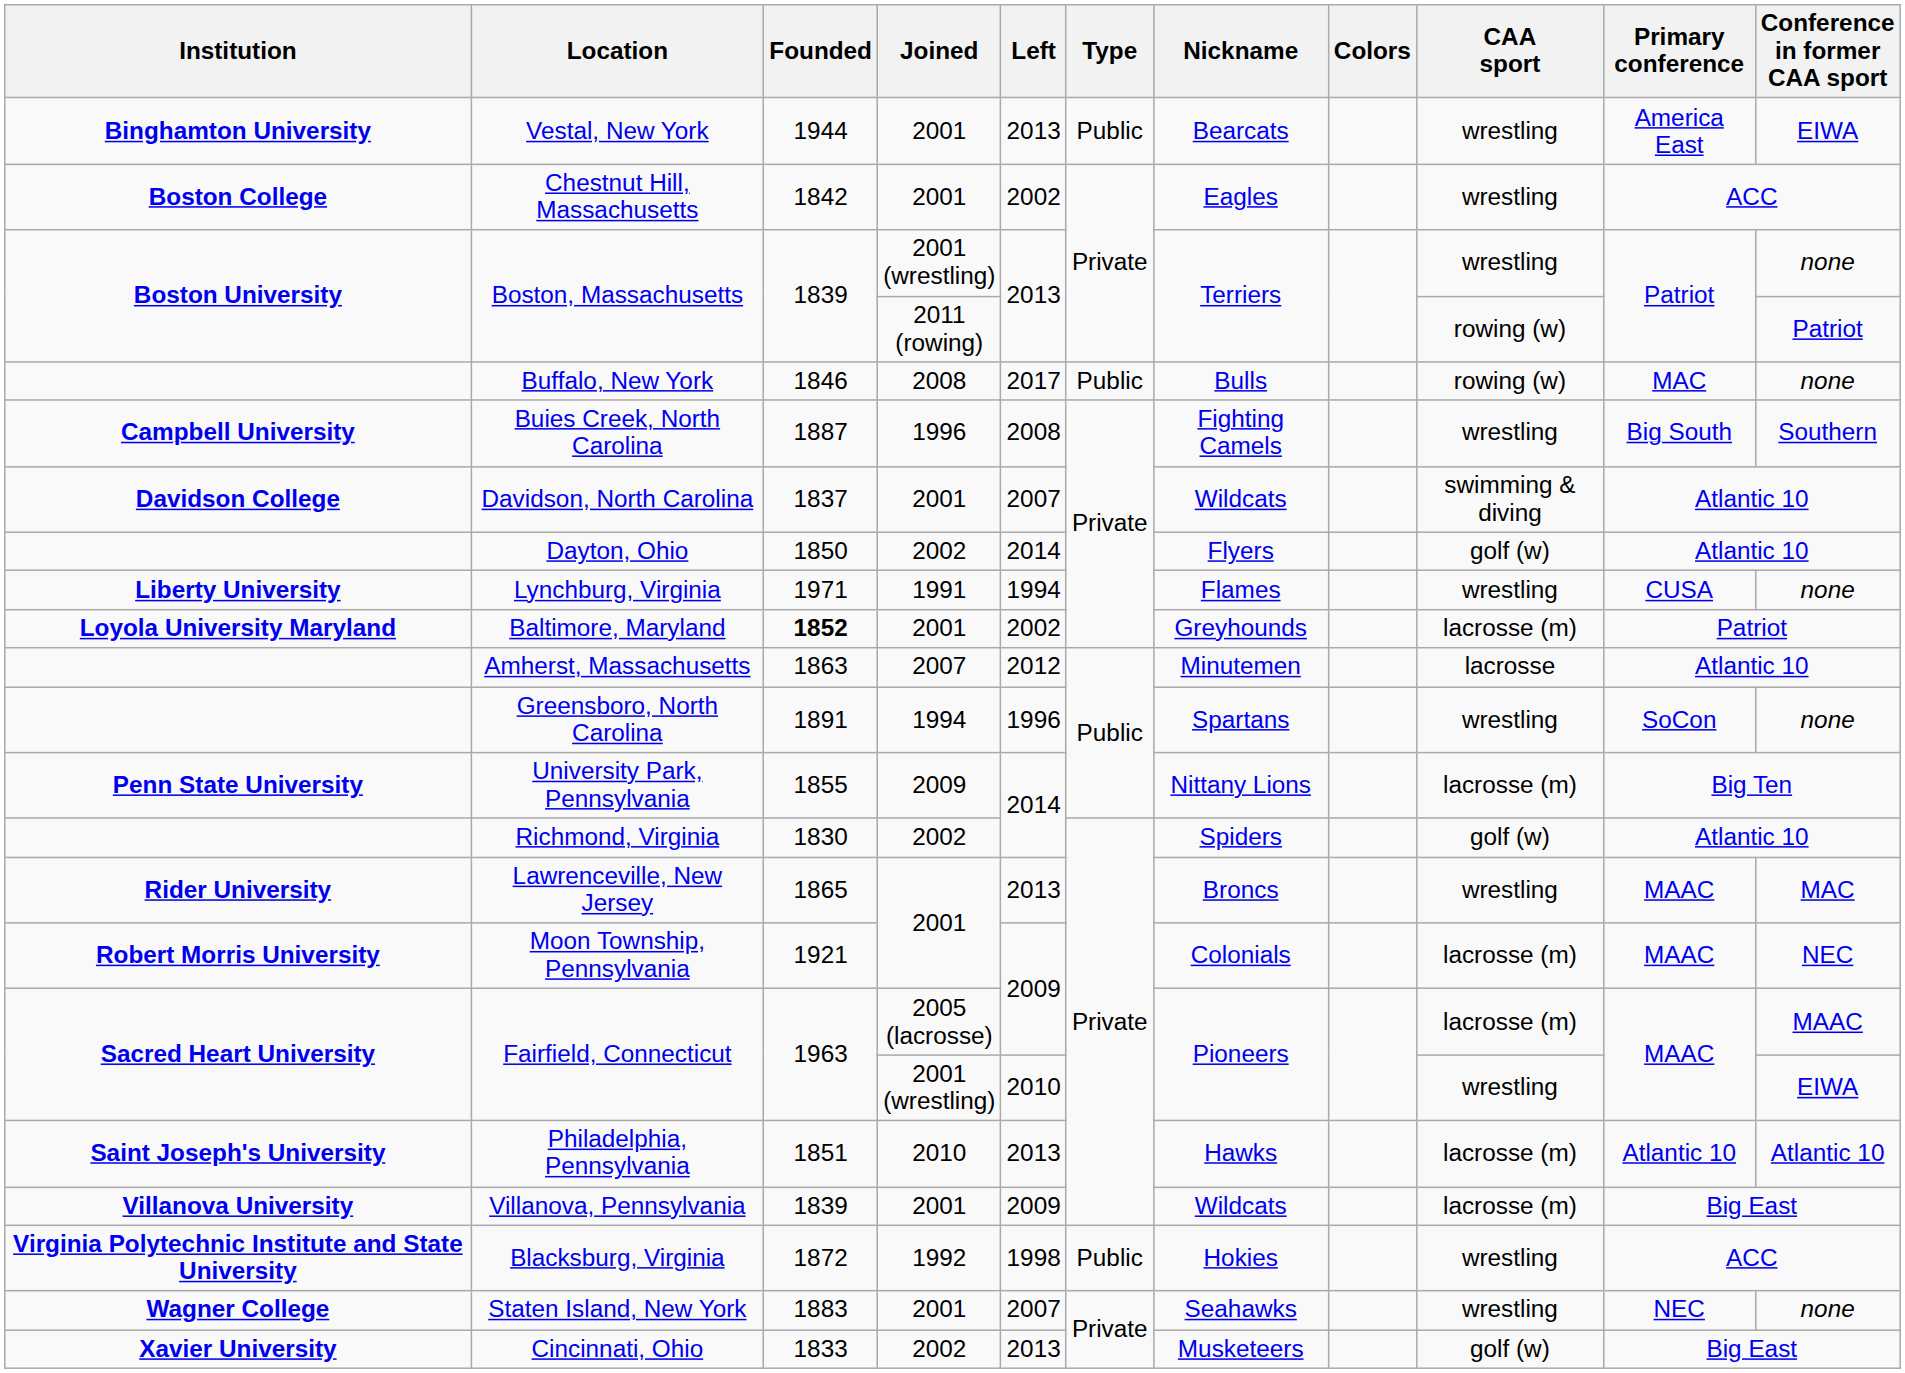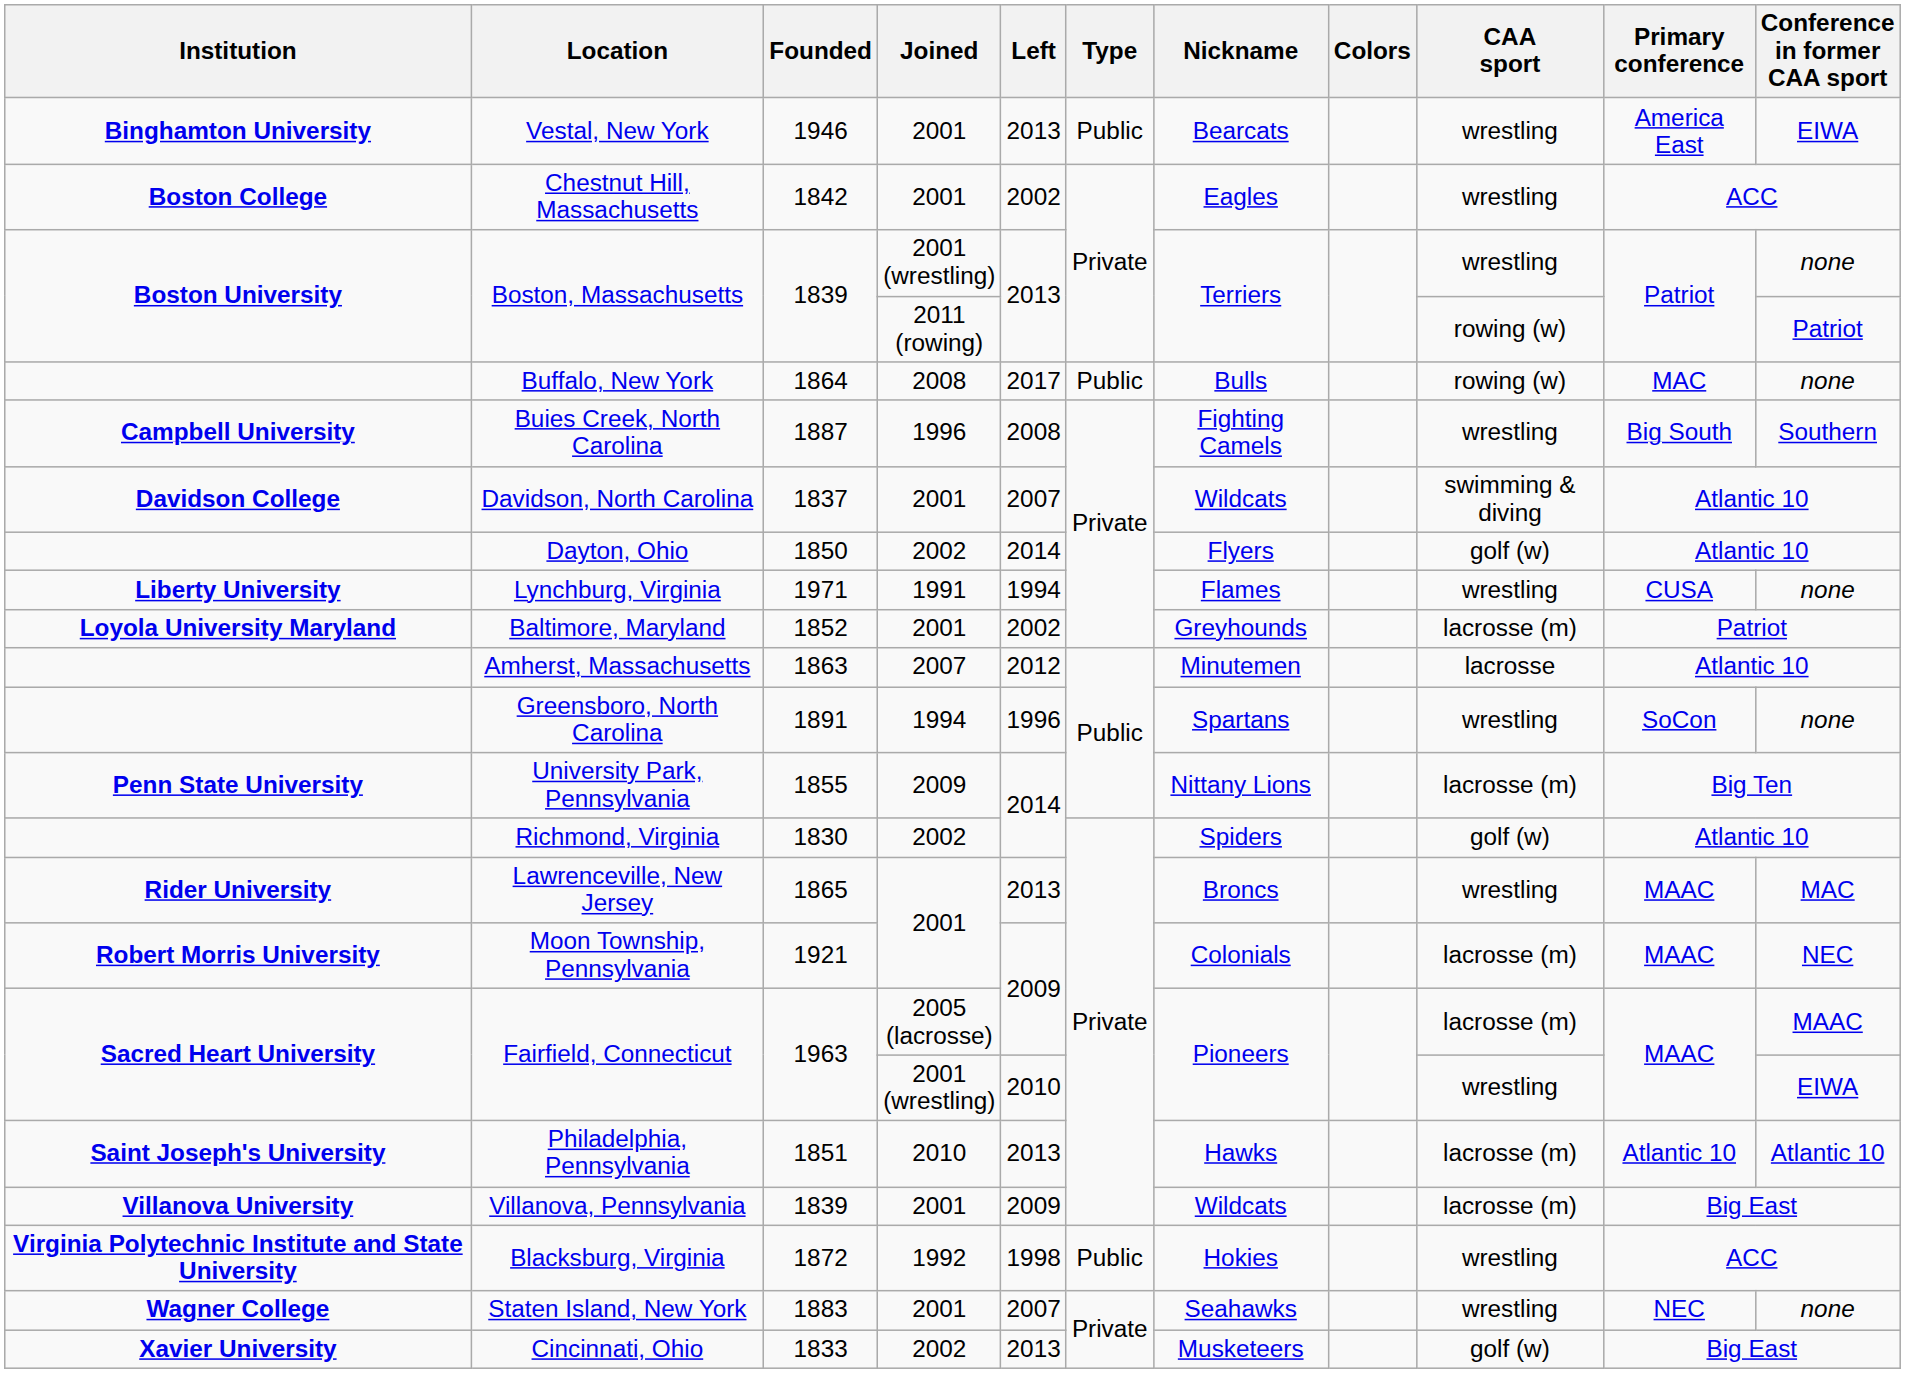 <table class="wikitable sortable" style="text-align:center">
 <tr>
 <th>Institution</th>
 <th>Location</th>
 <th>Founded</th>
 <th>Joined</th>
 <th>Left</th>
 <th>Type</th>
 <th>Nickname</th>
 <th class="unsortable">Colors</th>
 <th>CAA<br>sport</th>
 <th>Primary<br>conference</th>
 <th>Conference<br>in former<br>CAA sport</th>
 </tr>
 <tr>
 <td><strong><a href='#'>Binghamton University</a></strong></td>
 <td><a href='#'>Vestal, New York</a></td>
-<td>1944</td>
+<td>1946</td>
 <td>2001</td>
 <td>2013</td>
 <td>Public</td>
 <td><a href='#'>Bearcats</a></td>
 <td></td>
 <td>wrestling</td>
 <td><a href='#'>America East</a></td>
 <td><a href='#'>EIWA</a></td>
 </tr>
 <tr>
 <td><strong><a href='#'>Boston College</a></strong></td>
 <td><a href='#'>Chestnut Hill, Massachusetts</a></td>
 <td>1842</td>
 <td>2001</td>
 <td>2002</td>
 <td rowspan="3">Private</td>
 <td><a href='#'>Eagles</a></td>
 <td></td>
 <td>wrestling</td>
 <td colspan="2"><a href='#'>ACC</a></td>
 </tr>
 <tr>
 <td rowspan="2"><strong><a href='#'>Boston University</a></strong></td>
 <td rowspan="2"><a href='#'>Boston, Massachusetts</a></td>
 <td rowspan="2">1839</td>
 <td>2001<br>(wrestling)</td>
 <td rowspan="2">2013</td>
 <td rowspan="2"><a href='#'>Terriers</a></td>
 <td rowspan="2"></td>
 <td>wrestling</td>
 <td rowspan="2"><a href='#'>Patriot</a></td>
 <td><em>none</em></td>
 </tr>
 <tr>
 <td>2011<br>(rowing)</td>
 <td>rowing (w)</td>
 <td><a href='#'>Patriot</a></td>
 </tr>
 <tr>
 <td></td>
 <td><a href='#'>Buffalo, New York</a></td>
-<td>1846</td>
+<td>1864</td>
 <td>2008</td>
 <td>2017</td>
 <td>Public</td>
 <td><a href='#'>Bulls</a></td>
 <td></td>
 <td>rowing (w)</td>
 <td><a href='#'>MAC</a></td>
 <td><em>none</em></td>
 </tr>
 <tr>
 <td><strong><a href='#'>Campbell University</a></strong></td>
 <td><a href='#'>Buies Creek, North Carolina</a></td>
 <td>1887</td>
 <td>1996</td>
 <td>2008</td>
 <td rowspan="5">Private</td>
 <td><a href='#'>Fighting Camels</a></td>
 <td></td>
 <td>wrestling</td>
 <td><a href='#'>Big South</a></td>
 <td><a href='#'>Southern</a></td>
 </tr>
 <tr>
 <td><strong><a href='#'>Davidson College</a></strong></td>
 <td><a href='#'>Davidson, North Carolina</a></td>
 <td>1837</td>
 <td>2001</td>
 <td>2007</td>
 <td><a href='#'>Wildcats</a></td>
 <td></td>
 <td>swimming & diving</td>
 <td colspan="2"><a href='#'>Atlantic 10</a></td>
 </tr>
 <tr>
 <td></td>
 <td><a href='#'>Dayton, Ohio</a></td>
 <td>1850</td>
 <td>2002</td>
 <td>2014</td>
 <td><a href='#'>Flyers</a></td>
 <td></td>
 <td>golf (w)</td>
 <td colspan="2"><a href='#'>Atlantic 10</a></td>
 </tr>
 <tr>
 <td><strong><a href='#'>Liberty University</a></strong></td>
 <td><a href='#'>Lynchburg, Virginia</a></td>
 <td>1971</td>
 <td>1991</td>
 <td>1994</td>
 <td><a href='#'>Flames</a></td>
 <td></td>
 <td>wrestling</td>
 <td><a href='#'>CUSA</a></td>
 <td><em>none</em></td>
 </tr>
 <tr>
 <td><strong><a href='#'>Loyola University Maryland</a></strong></td>
 <td><a href='#'>Baltimore, Maryland</a></td>
-<td><strong>1852</strong></td>
+<td>1852</td>
 <td>2001</td>
 <td>2002</td>
 <td><a href='#'>Greyhounds</a></td>
 <td></td>
 <td>lacrosse (m)</td>
 <td colspan="2"><a href='#'>Patriot</a></td>
 </tr>
 <tr>
 <td></td>
 <td><a href='#'>Amherst, Massachusetts</a></td>
 <td>1863</td>
 <td>2007</td>
 <td>2012</td>
 <td rowspan="3">Public</td>
 <td><a href='#'>Minutemen</a></td>
 <td></td>
 <td>lacrosse</td>
 <td colspan="2"><a href='#'>Atlantic 10</a></td>
 </tr>
 <tr>
 <td></td>
 <td><a href='#'>Greensboro, North Carolina</a></td>
 <td>1891</td>
 <td>1994</td>
 <td>1996</td>
 <td><a href='#'>Spartans</a></td>
 <td></td>
 <td>wrestling</td>
 <td><a href='#'>SoCon</a></td>
 <td><em>none</em></td>
 </tr>
 <tr>
 <td><strong><a href='#'>Penn State University</a></strong></td>
 <td><a href='#'>University Park, Pennsylvania</a></td>
 <td>1855</td>
 <td>2009</td>
 <td rowspan="2">2014</td>
 <td><a href='#'>Nittany Lions</a></td>
 <td></td>
 <td>lacrosse (m)</td>
 <td colspan="2"><a href='#'>Big Ten</a></td>
 </tr>
 <tr>
 <td></td>
 <td><a href='#'>Richmond, Virginia</a></td>
 <td>1830</td>
 <td>2002</td>
 <td rowspan="7">Private</td>
 <td><a href='#'>Spiders</a></td>
 <td></td>
 <td>golf (w)</td>
 <td colspan="2"><a href='#'>Atlantic 10</a></td>
 </tr>
 <tr>
 <td><strong><a href='#'>Rider University</a></strong></td>
 <td><a href='#'>Lawrenceville, New Jersey</a></td>
 <td>1865</td>
 <td rowspan="2">2001</td>
 <td>2013</td>
 <td><a href='#'>Broncs</a></td>
 <td></td>
 <td>wrestling</td>
 <td><a href='#'>MAAC</a></td>
 <td><a href='#'>MAC</a></td>
 </tr>
 <tr>
 <td><strong><a href='#'>Robert Morris University</a></strong></td>
 <td><a href='#'>Moon Township, Pennsylvania</a></td>
 <td>1921</td>
 <td rowspan="2">2009</td>
 <td><a href='#'>Colonials</a></td>
 <td></td>
 <td>lacrosse (m)</td>
 <td><a href='#'>MAAC</a></td>
 <td><a href='#'>NEC</a></td>
 </tr>
 <tr>
 <td rowspan="2"><strong><a href='#'>Sacred Heart University</a></strong></td>
 <td rowspan="2"><a href='#'>Fairfield, Connecticut</a></td>
 <td rowspan="2">1963</td>
 <td>2005<br>(lacrosse)</td>
 <td rowspan="2"><a href='#'>Pioneers</a></td>
 <td rowspan="2"></td>
 <td>lacrosse (m)</td>
 <td rowspan="2"><a href='#'>MAAC</a></td>
 <td><a href='#'>MAAC</a></td>
 </tr>
 <tr>
 <td>2001<br>(wrestling)</td>
 <td>2010</td>
 <td>wrestling</td>
 <td><a href='#'>EIWA</a></td>
 </tr>
 <tr>
 <td><strong><a href='#'>Saint Joseph's University</a></strong></td>
 <td><a href='#'>Philadelphia, Pennsylvania</a></td>
 <td>1851</td>
 <td>2010</td>
 <td>2013</td>
 <td><a href='#'>Hawks</a></td>
 <td></td>
 <td>lacrosse (m)</td>
 <td><a href='#'>Atlantic 10</a></td>
 <td><a href='#'>Atlantic 10</a></td>
 </tr>
 <tr>
 <td><strong><a href='#'>Villanova University</a></strong></td>
 <td><a href='#'>Villanova, Pennsylvania</a></td>
 <td>1839</td>
 <td>2001</td>
 <td>2009</td>
 <td><a href='#'>Wildcats</a></td>
 <td></td>
 <td>lacrosse (m)</td>
 <td colspan="2"><a href='#'>Big East</a></td>
 </tr>
 <tr>
 <td><strong><a href='#'>Virginia Polytechnic Institute and State University</a></strong></td>
 <td><a href='#'>Blacksburg, Virginia</a></td>
 <td>1872</td>
 <td>1992</td>
 <td>1998</td>
 <td>Public</td>
 <td><a href='#'>Hokies</a></td>
 <td></td>
 <td>wrestling</td>
 <td colspan=2><a href='#'>ACC</a></td>
 </tr>
 <tr>
 <td><strong><a href='#'>Wagner College</a></strong></td>
 <td><a href='#'>Staten Island, New York</a></td>
 <td>1883</td>
 <td>2001</td>
 <td>2007</td>
 <td rowspan="2">Private</td>
 <td><a href='#'>Seahawks</a></td>
 <td></td>
 <td>wrestling</td>
 <td><a href='#'>NEC</a></td>
 <td><em>none</em></td>
 </tr>
 <tr>
 <td><strong><a href='#'>Xavier University</a></strong></td>
 <td><a href='#'>Cincinnati, Ohio</a></td>
 <td>1833</td>
 <td>2002</td>
 <td>2013</td>
 <td><a href='#'>Musketeers</a></td>
 <td></td>
 <td>golf (w)</td>
 <td colspan=2><a href='#'>Big East</a></td>
 </tr>
 </table>
